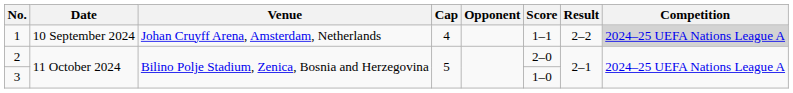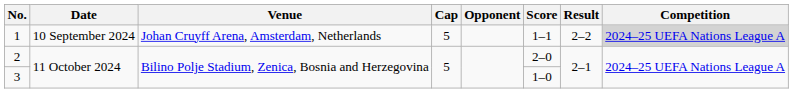 <table class="wikitable sortable">
 <tr>
 <th scope=col>No.</th>
 <th scope=col>Date</th>
 <th scope=col>Venue</th>
 <th scope=col>Cap</th>
 <th scope=col>Opponent</th>
 <th scope=col>Score</th>
 <th scope=col>Result</th>
 <th scope=col>Competition</th>
 </tr>
 <tr>
 <td align=center>1</td>
 <td>10 September 2024</td>
 <td><a href='#'>Johan Cruyff Arena</a>, <a href='#'>Amsterdam</a>, Netherlands</td>
-<td align=center>4</td>
+<td align=center>5</td>
 <td></td>
 <td align=center>1–1</td>
 <td align=center>2–2</td>
 <td style="background: lightgrey;"><a href='#'>2024–25 UEFA Nations League A</a></td>
 </tr>
 <tr>
 <td align=center>2</td>
 <td rowspan=2>11 October 2024</td>
 <td rowspan=2><a href='#'>Bilino Polje Stadium</a>, <a href='#'>Zenica</a>, Bosnia and Herzegovina</td>
 <td rowspan=2  align=center>5</td>
 <td rowspan=2  align=center></td>
 <td align="center">2–0</td>
 <td align="center" rowspan=2>2–1</td>
 <td rowspan=2><a href='#'>2024–25 UEFA Nations League A</a></td>
 </tr>
 <tr>
 <td align=center>3</td>
 <td align="center">1–0</td>
 </tr>
 </table>
